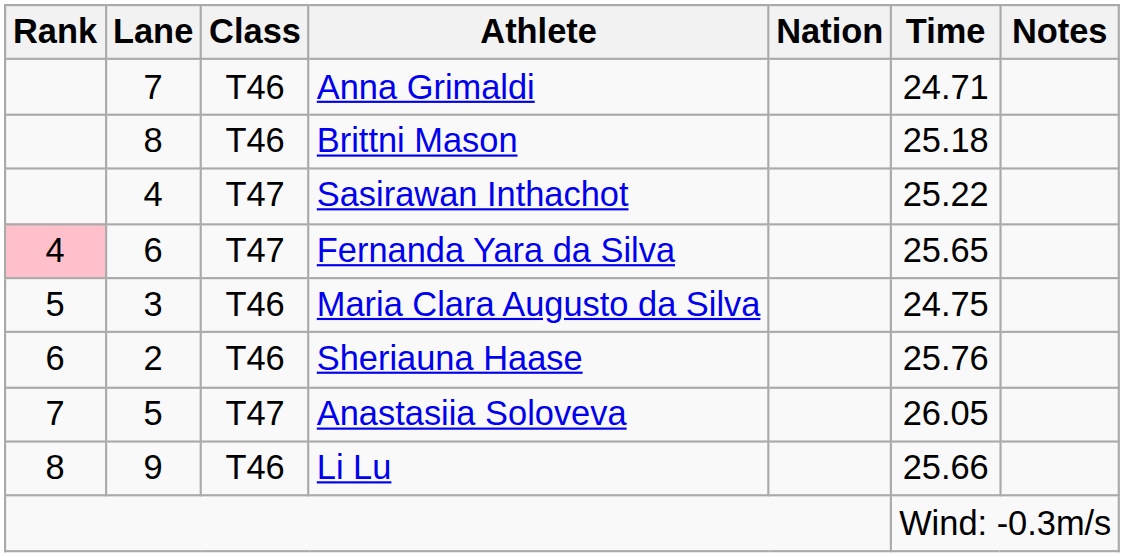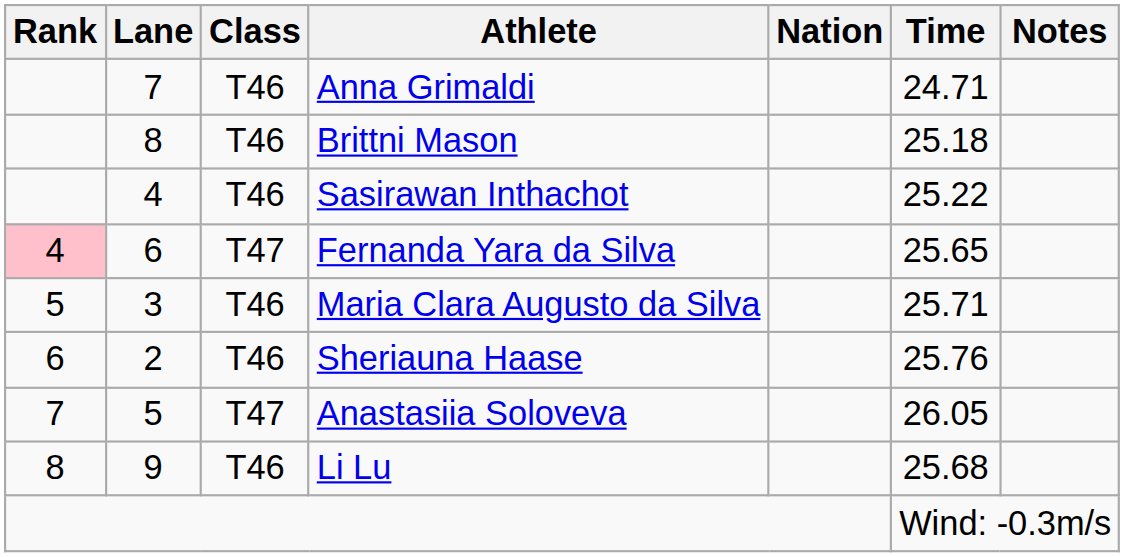 <table class="wikitable sortable" style="text-align:center;">
 <tr>
 <th scope="col">Rank</th>
 <th scope="col">Lane</th>
 <th scope="col">Class</th>
 <th scope="col">Athlete</th>
 <th scope="col">Nation</th>
 <th scope="col">Time</th>
 <th scope="col">Notes</th>
 </tr>
 <tr>
 <td></td>
 <td>7</td>
 <td>T46</td>
 <td align=left><a href='#'>Anna Grimaldi</a></td>
 <td align=left></td>
 <td>24.71</td>
 <td></td>
 </tr>
 <tr>
 <td></td>
 <td>8</td>
 <td>T46</td>
 <td align=left><a href='#'>Brittni Mason</a></td>
 <td align=left></td>
 <td>25.18</td>
 <td></td>
 </tr>
 <tr>
 <td></td>
 <td>4</td>
-<td>T47</td>
+<td>T46</td>
 <td align=left><a href='#'>Sasirawan Inthachot</a></td>
 <td align=left></td>
 <td>25.22</td>
 <td></td>
 </tr>
 <tr>
 <td style="background: pink;">4</td>
 <td>6</td>
 <td>T47</td>
 <td align=left><a href='#'>Fernanda Yara da Silva</a></td>
 <td align=left></td>
 <td>25.65</td>
 <td></td>
 </tr>
 <tr>
 <td>5</td>
 <td>3</td>
 <td>T46</td>
 <td align=left><a href='#'>Maria Clara Augusto da Silva</a></td>
 <td align=left></td>
-<td>24.75</td>
+<td>25.71</td>
 <td></td>
 </tr>
 <tr>
 <td>6</td>
 <td>2</td>
 <td>T46</td>
 <td align=left><a href='#'>Sheriauna Haase</a></td>
 <td align=left></td>
 <td>25.76</td>
 <td></td>
 </tr>
 <tr>
 <td>7</td>
 <td>5</td>
 <td>T47</td>
 <td align=left><a href='#'>Anastasiia Soloveva</a></td>
 <td align=left></td>
 <td>26.05</td>
 <td></td>
 </tr>
 <tr>
 <td>8</td>
 <td>9</td>
 <td>T46</td>
 <td align=left><a href='#'>Li Lu</a></td>
 <td align=left></td>
-<td>25.66</td>
+<td>25.68</td>
 <td></td>
 </tr>
 <tr class="sortbottom">
 <td colspan="5"></td>
 <td colspan="2" style="text-align:left;">Wind: -0.3m/s</td>
 </tr>
 </table>
